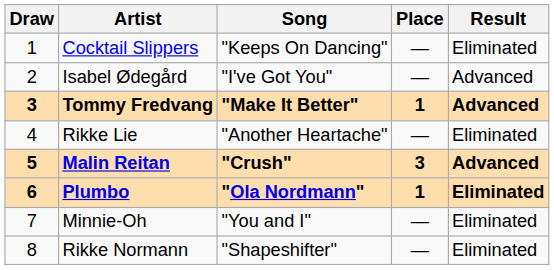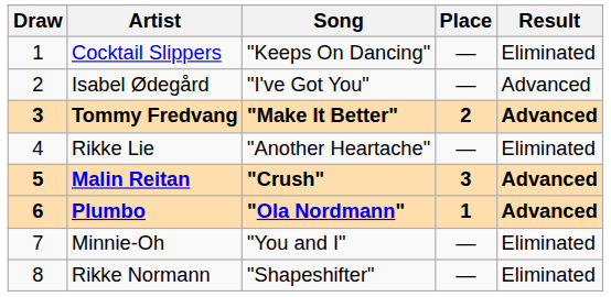 <table class="sortable wikitable" style="margin: 1em auto 1em auto; text-align:center">
 <tr>
 <th>Draw</th>
 <th>Artist</th>
 <th>Song</th>
 <th>Place</th>
 <th>Result</th>
 </tr>
 <tr>
 <td>1</td>
 <td align="left"><a href='#'>Cocktail Slippers</a></td>
 <td align="left">"Keeps On Dancing"</td>
 <td data-sort-vaue="0">—</td>
 <td align="left">Eliminated</td>
 </tr>
 <tr>
 <td>2</td>
 <td align="left">Isabel Ødegård</td>
 <td align="left">"I've Got You"</td>
 <td data-sort-vaue="0">—</td>
 <td align="left">Advanced</td>
 </tr>
 <tr style="background:navajowhite; font-weight:bold;">
 <td>3</td>
 <td align="left">Tommy Fredvang</td>
 <td align="left">"Make It Better"</td>
-<td>1</td>
+<td>2</td>
 <td align="left">Advanced</td>
 </tr>
 <tr>
 <td>4</td>
 <td align="left">Rikke Lie</td>
 <td align="left">"Another Heartache"</td>
 <td data-sort-vaue="0">—</td>
 <td align="left">Eliminated</td>
 </tr>
 <tr style="background:navajowhite; font-weight:bold;">
 <td>5</td>
 <td align="left"><a href='#'>Malin Reitan</a></td>
 <td align="left">"Crush"</td>
 <td>3</td>
 <td align="left">Advanced</td>
 </tr>
 <tr style="background:navajowhite; font-weight:bold;">
 <td>6</td>
 <td align="left"><a href='#'>Plumbo</a></td>
 <td align="left">"<a href='#'>Ola Nordmann</a>"</td>
 <td>1</td>
-<td align="left">Eliminated</td>
+<td align="left">Advanced</td>
 </tr>
 <tr>
 <td>7</td>
 <td align="left">Minnie-Oh</td>
 <td align="left">"You and I"</td>
 <td data-sort-vaue="0">—</td>
 <td align="left">Eliminated</td>
 </tr>
 <tr>
 <td>8</td>
 <td align="left">Rikke Normann</td>
 <td align="left">"Shapeshifter"</td>
 <td data-sort-vaue="0">—</td>
 <td align="left">Eliminated</td>
 </tr>
 </table>
